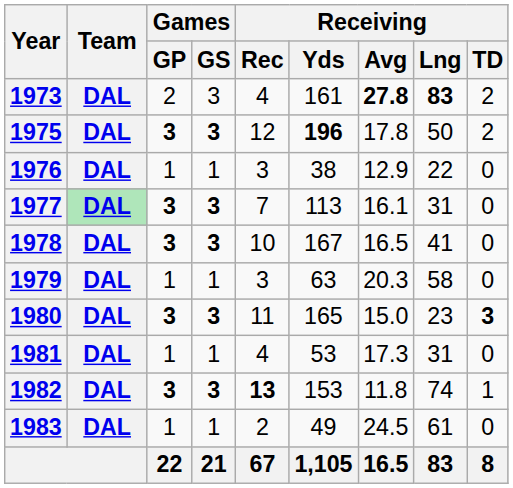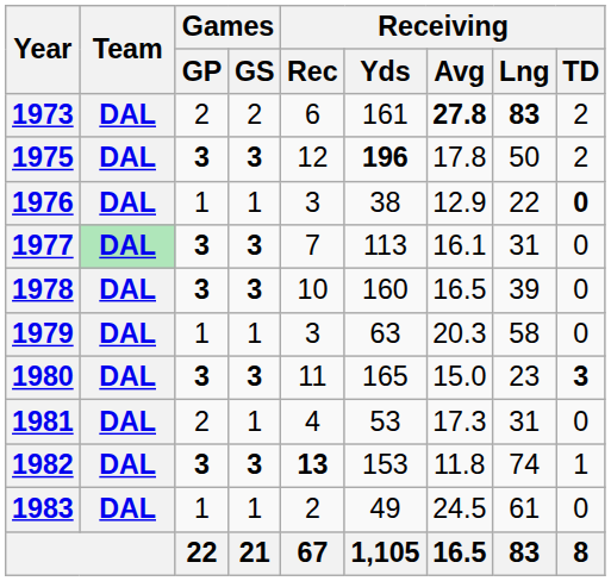 <table class="wikitable" style="text-align:center">
 <tr>
 <th rowspan="2">Year</th>
 <th rowspan="2">Team</th>
 <th colspan="2">Games</th>
 <th colspan="5">Receiving</th>
 </tr>
 <tr>
 <th>GP</th>
 <th>GS</th>
 <th>Rec</th>
 <th>Yds</th>
 <th>Avg</th>
 <th>Lng</th>
 <th>TD</th>
 </tr>
 <tr>
 <th><a href='#'>1973</a></th>
 <th><a href='#'>DAL</a></th>
 <td>2</td>
-<td>3</td>
-<td>4</td>
+<td>2</td>
+<td>6</td>
 <td>161</td>
 <td><strong>27.8</strong></td>
 <td><strong>83</strong></td>
 <td>2</td>
 </tr>
 <tr>
 <th><a href='#'>1975</a></th>
 <th><a href='#'>DAL</a></th>
 <td><strong>3</strong></td>
 <td><strong>3</strong></td>
 <td>12</td>
 <td><strong>196</strong></td>
 <td>17.8</td>
 <td>50</td>
 <td>2</td>
 </tr>
 <tr>
 <th><a href='#'>1976</a></th>
 <th><a href='#'>DAL</a></th>
 <td>1</td>
 <td>1</td>
 <td>3</td>
 <td>38</td>
 <td>12.9</td>
 <td>22</td>
-<td>0</td>
+<td><strong>0</strong></td>
 </tr>
 <tr>
 <th><a href='#'>1977</a></th>
 <th style="background:#afe6ba; width:3em;"><a href='#'>DAL</a></th>
 <td><strong>3</strong></td>
 <td><strong>3</strong></td>
 <td>7</td>
 <td>113</td>
 <td>16.1</td>
 <td>31</td>
 <td>0</td>
 </tr>
 <tr>
 <th><a href='#'>1978</a></th>
 <th><a href='#'>DAL</a></th>
 <td><strong>3</strong></td>
 <td><strong>3</strong></td>
 <td>10</td>
-<td>167</td>
+<td>160</td>
 <td>16.5</td>
-<td>41</td>
+<td>39</td>
 <td>0</td>
 </tr>
 <tr>
 <th><a href='#'>1979</a></th>
 <th><a href='#'>DAL</a></th>
 <td>1</td>
 <td>1</td>
 <td>3</td>
 <td>63</td>
 <td>20.3</td>
 <td>58</td>
 <td>0</td>
 </tr>
 <tr>
 <th><a href='#'>1980</a></th>
 <th><a href='#'>DAL</a></th>
 <td><strong>3</strong></td>
 <td><strong>3</strong></td>
 <td>11</td>
 <td>165</td>
 <td>15.0</td>
 <td>23</td>
 <td><strong>3</strong></td>
 </tr>
 <tr>
 <th><a href='#'>1981</a></th>
 <th><a href='#'>DAL</a></th>
-<td>1</td>
+<td>2</td>
 <td>1</td>
 <td>4</td>
 <td>53</td>
 <td>17.3</td>
 <td>31</td>
 <td>0</td>
 </tr>
 <tr>
 <th><a href='#'>1982</a></th>
 <th><a href='#'>DAL</a></th>
 <td><strong>3</strong></td>
 <td><strong>3</strong></td>
 <td><strong>13</strong></td>
 <td>153</td>
 <td>11.8</td>
 <td>74</td>
 <td>1</td>
 </tr>
 <tr>
 <th><a href='#'>1983</a></th>
 <th><a href='#'>DAL</a></th>
 <td>1</td>
 <td>1</td>
 <td>2</td>
 <td>49</td>
 <td>24.5</td>
 <td>61</td>
 <td>0</td>
 </tr>
 <tr>
 <th colspan="2"></th>
 <th>22</th>
 <th>21</th>
 <th>67</th>
 <th>1,105</th>
 <th>16.5</th>
 <th>83</th>
 <th>8</th>
 </tr>
 </table>
